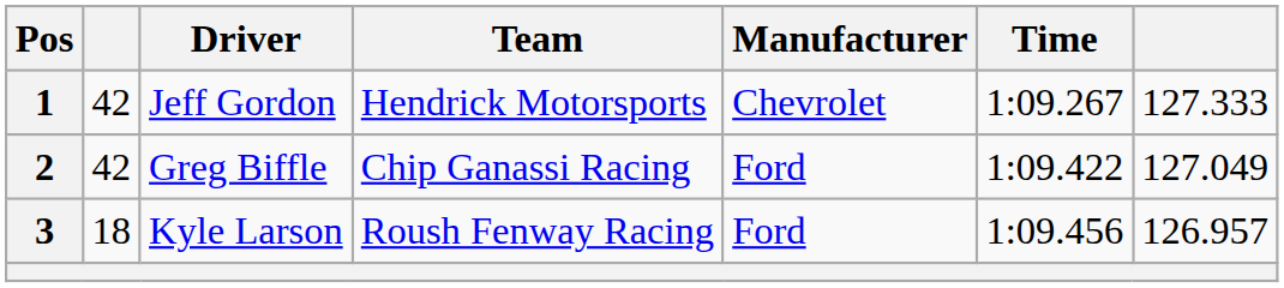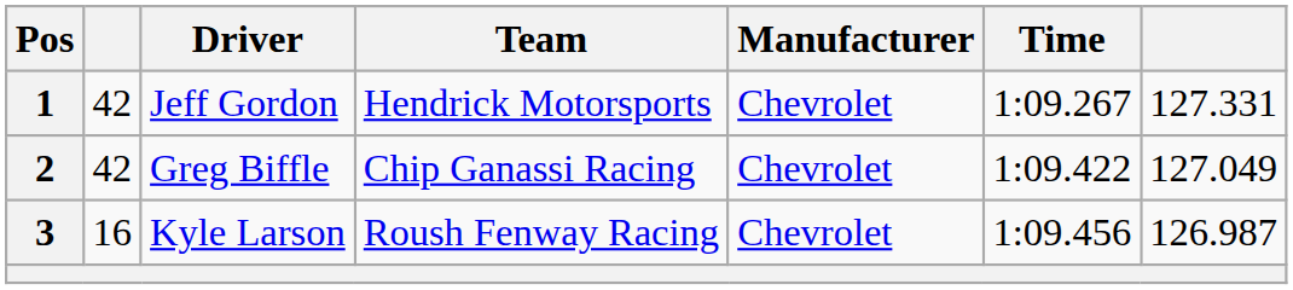 <table class="wikitable" style="font-size:95%">
 <tr>
 <th>Pos</th>
 <th></th>
 <th>Driver</th>
 <th>Team</th>
 <th>Manufacturer</th>
 <th>Time</th>
 <th></th>
 </tr>
 <tr>
 <th>1</th>
 <td>42</td>
 <td><a href='#'>Jeff Gordon</a></td>
 <td><a href='#'>Hendrick Motorsports</a></td>
 <td><a href='#'>Chevrolet</a></td>
 <td>1:09.267</td>
-<td>127.333</td>
+<td>127.331</td>
 </tr>
 <tr>
 <th>2</th>
 <td>42</td>
 <td><a href='#'>Greg Biffle</a></td>
 <td><a href='#'>Chip Ganassi Racing</a></td>
-<td><a href='#'>Ford</a></td>
+<td><a href='#'>Chevrolet</a></td>
 <td>1:09.422</td>
 <td>127.049</td>
 </tr>
 <tr>
 <th>3</th>
-<td>18</td>
+<td>16</td>
 <td><a href='#'>Kyle Larson</a></td>
 <td><a href='#'>Roush Fenway Racing</a></td>
-<td><a href='#'>Ford</a></td>
+<td><a href='#'>Chevrolet</a></td>
 <td>1:09.456</td>
-<td>126.957</td>
+<td>126.987</td>
 </tr>
 <tr>
 <th colspan="7"></th>
 </tr>
 </table>
